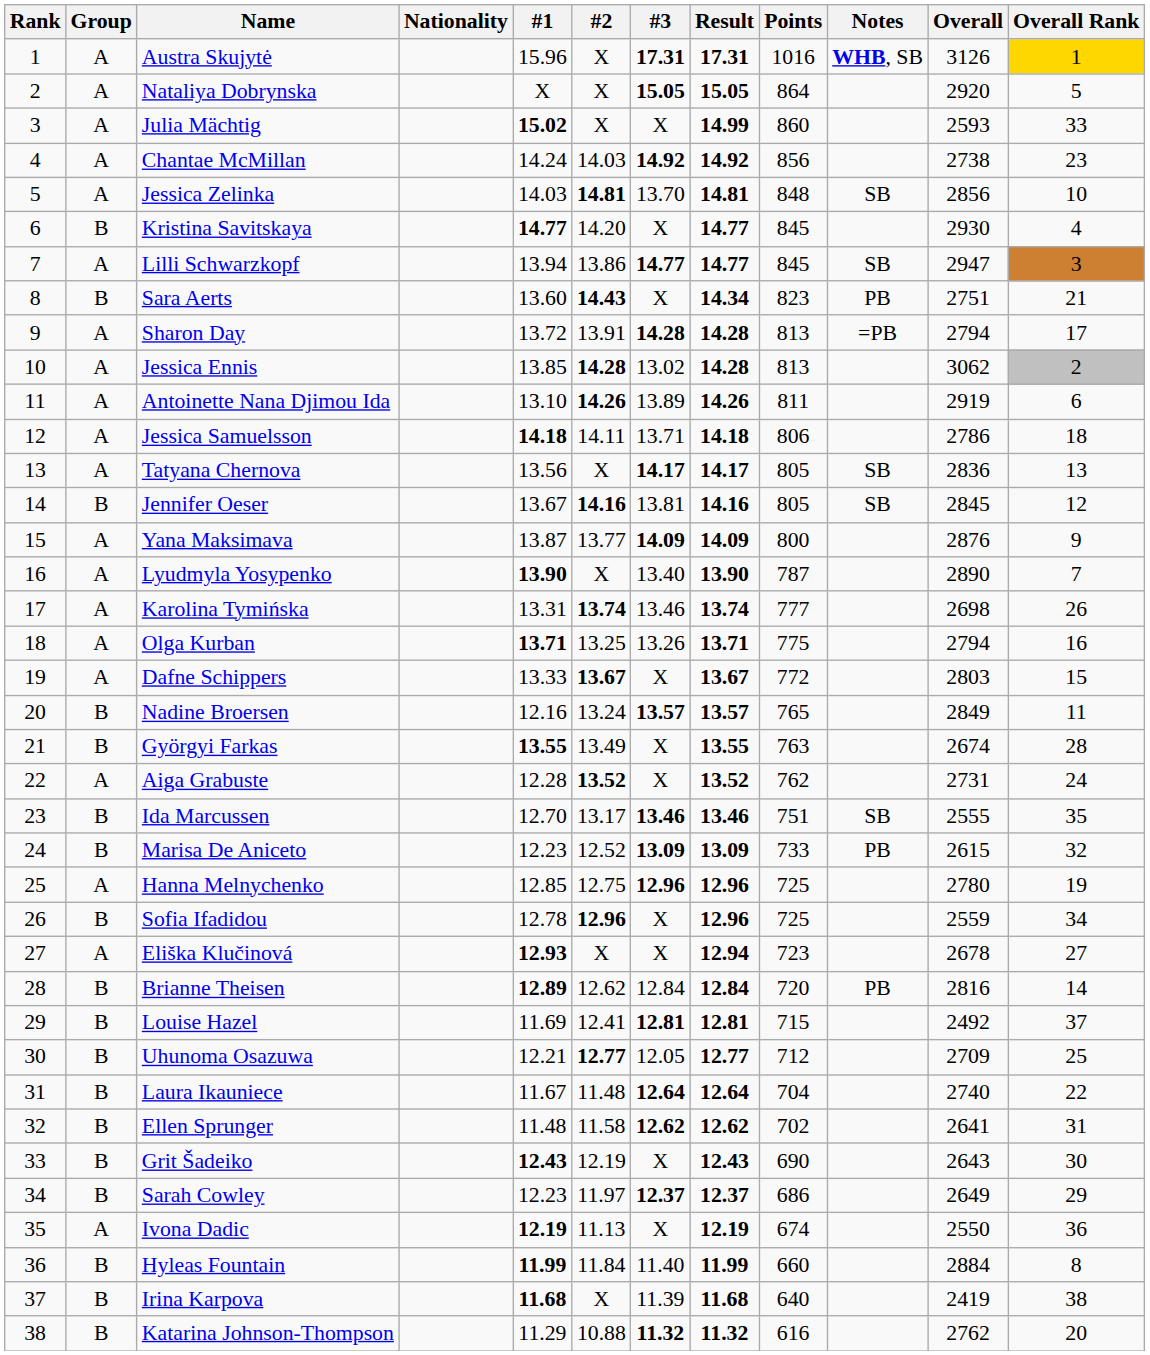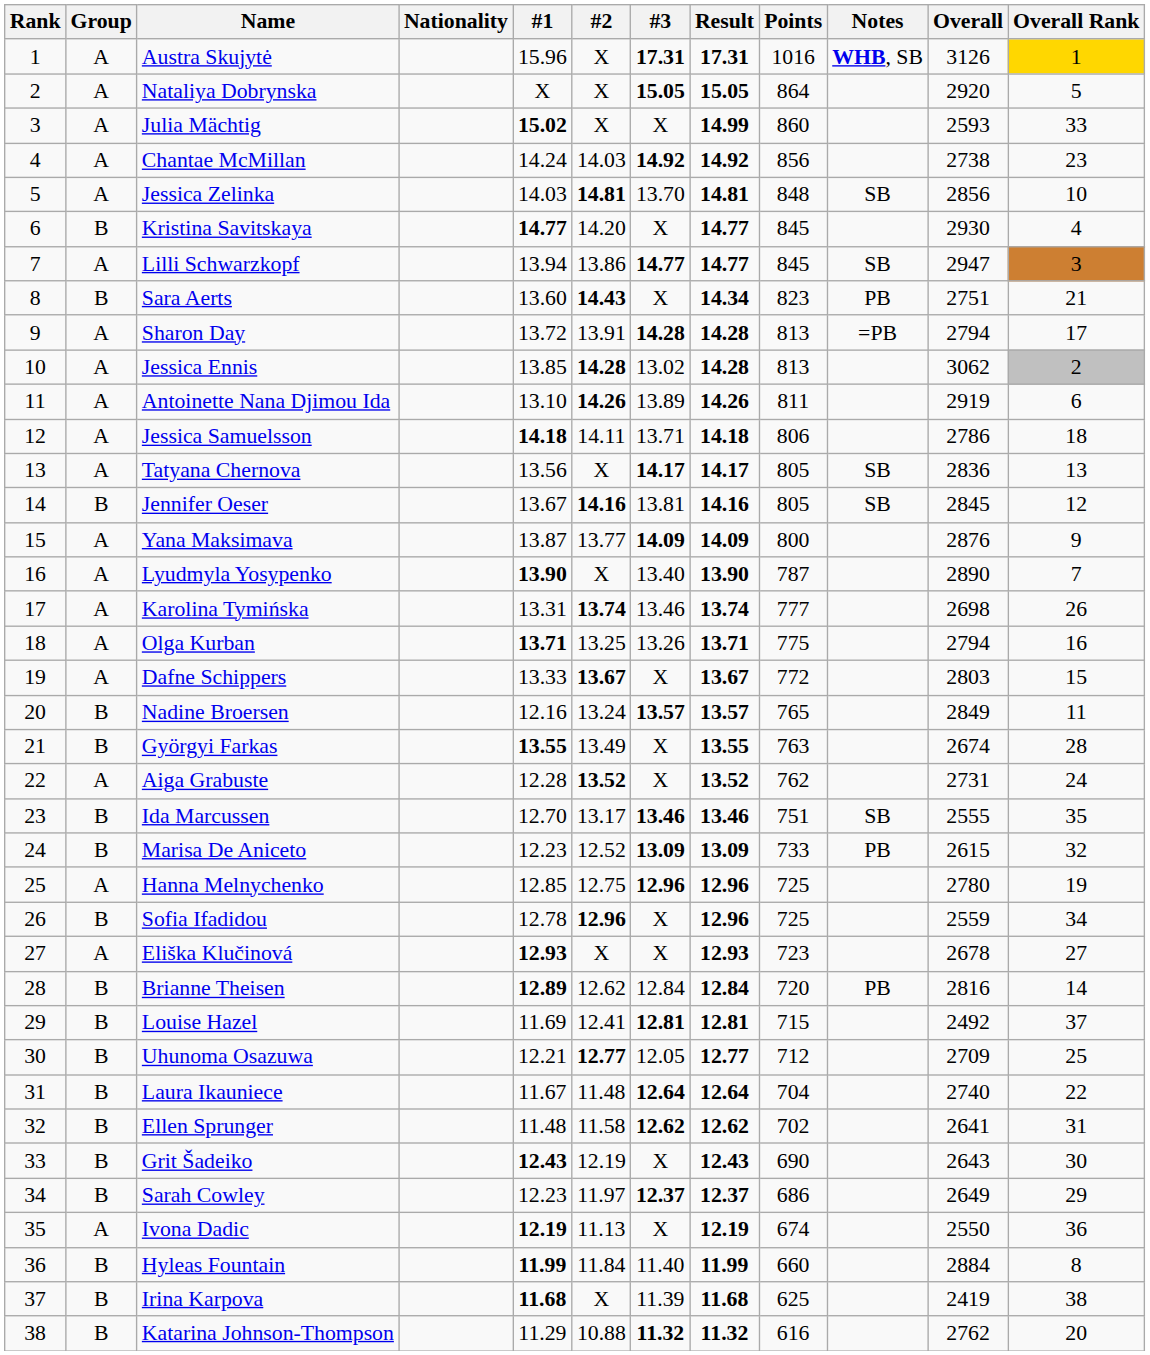 <table class="wikitable sortable" style="text-align:center">
 <tr>
 <th>Rank</th>
 <th>Group</th>
 <th>Name</th>
 <th>Nationality</th>
 <th>#1</th>
 <th>#2</th>
 <th>#3</th>
 <th>Result</th>
 <th>Points</th>
 <th>Notes</th>
 <th>Overall</th>
 <th>Overall Rank</th>
 </tr>
 <tr>
 <td>1</td>
 <td>A</td>
 <td align=left><a href='#'>Austra Skujytė</a></td>
 <td align=left></td>
 <td>15.96</td>
 <td>X</td>
 <td><strong>17.31</strong></td>
 <td><strong>17.31</strong></td>
 <td>1016</td>
 <td><a href='#'><strong>WHB</strong></a>, SB</td>
 <td>3126</td>
 <td style="background-color:#ffd700">1</td>
 </tr>
 <tr>
 <td>2</td>
 <td>A</td>
 <td align=left><a href='#'>Nataliya Dobrynska</a></td>
 <td align=left></td>
 <td>X</td>
 <td>X</td>
 <td><strong>15.05</strong></td>
 <td><strong>15.05</strong></td>
 <td>864</td>
 <td></td>
 <td>2920</td>
 <td>5</td>
 </tr>
 <tr>
 <td>3</td>
 <td>A</td>
 <td align=left><a href='#'>Julia Mächtig</a></td>
 <td align=left></td>
 <td><strong>15.02</strong></td>
 <td>X</td>
 <td>X</td>
 <td><strong>14.99</strong></td>
 <td>860</td>
 <td></td>
 <td>2593</td>
 <td>33</td>
 </tr>
 <tr>
 <td>4</td>
 <td>A</td>
 <td align=left><a href='#'>Chantae McMillan</a></td>
 <td align=left></td>
 <td>14.24</td>
 <td>14.03</td>
 <td><strong>14.92</strong></td>
 <td><strong>14.92</strong></td>
 <td>856</td>
 <td></td>
 <td>2738</td>
 <td>23</td>
 </tr>
 <tr>
 <td>5</td>
 <td>A</td>
 <td align=left><a href='#'>Jessica Zelinka</a></td>
 <td align=left></td>
 <td>14.03</td>
 <td><strong>14.81</strong></td>
 <td>13.70</td>
 <td><strong>14.81</strong></td>
 <td>848</td>
 <td>SB</td>
 <td>2856</td>
 <td>10</td>
 </tr>
 <tr>
 <td>6</td>
 <td>B</td>
 <td align=left><a href='#'>Kristina Savitskaya</a></td>
 <td align=left></td>
 <td><strong>14.77</strong></td>
 <td>14.20</td>
 <td>X</td>
 <td><strong>14.77</strong></td>
 <td>845</td>
 <td></td>
 <td>2930</td>
 <td>4</td>
 </tr>
 <tr>
 <td>7</td>
 <td>A</td>
 <td align=left><a href='#'>Lilli Schwarzkopf</a></td>
 <td align=left></td>
 <td>13.94</td>
 <td>13.86</td>
 <td><strong>14.77</strong></td>
 <td><strong>14.77</strong></td>
 <td>845</td>
 <td>SB</td>
 <td>2947</td>
 <td style="background-color:#cd7f32">3</td>
 </tr>
 <tr>
 <td>8</td>
 <td>B</td>
 <td align=left><a href='#'>Sara Aerts</a></td>
 <td align=left></td>
 <td>13.60</td>
 <td><strong>14.43</strong></td>
 <td>X</td>
 <td><strong>14.34</strong></td>
 <td>823</td>
 <td>PB</td>
 <td>2751</td>
 <td>21</td>
 </tr>
 <tr>
 <td>9</td>
 <td>A</td>
 <td align=left><a href='#'>Sharon Day</a></td>
 <td align=left></td>
 <td>13.72</td>
 <td>13.91</td>
 <td><strong>14.28</strong></td>
 <td><strong>14.28</strong></td>
 <td>813</td>
 <td>=PB</td>
 <td>2794</td>
 <td>17</td>
 </tr>
 <tr>
 <td>10</td>
 <td>A</td>
 <td align=left><a href='#'>Jessica Ennis</a></td>
 <td align=left></td>
 <td>13.85</td>
 <td><strong>14.28</strong></td>
 <td>13.02</td>
 <td><strong>14.28</strong></td>
 <td>813</td>
 <td></td>
 <td>3062</td>
 <td style="background-color:#c0c0c0">2</td>
 </tr>
 <tr>
 <td>11</td>
 <td>A</td>
 <td align=left><a href='#'>Antoinette Nana Djimou Ida</a></td>
 <td align=left></td>
 <td>13.10</td>
 <td><strong>14.26</strong></td>
 <td>13.89</td>
 <td><strong>14.26</strong></td>
 <td>811</td>
 <td></td>
 <td>2919</td>
 <td>6</td>
 </tr>
 <tr>
 <td>12</td>
 <td>A</td>
 <td align=left><a href='#'>Jessica Samuelsson</a></td>
 <td align=left></td>
 <td><strong>14.18</strong></td>
 <td>14.11</td>
 <td>13.71</td>
 <td><strong>14.18</strong></td>
 <td>806</td>
 <td></td>
 <td>2786</td>
 <td>18</td>
 </tr>
 <tr>
 <td>13</td>
 <td>A</td>
 <td align=left><a href='#'>Tatyana Chernova</a></td>
 <td align=left></td>
 <td>13.56</td>
 <td>X</td>
 <td><strong>14.17</strong></td>
 <td><strong>14.17</strong></td>
 <td>805</td>
 <td>SB</td>
 <td>2836</td>
 <td>13</td>
 </tr>
 <tr>
 <td>14</td>
 <td>B</td>
 <td align=left><a href='#'>Jennifer Oeser</a></td>
 <td align=left></td>
 <td>13.67</td>
 <td><strong>14.16</strong></td>
 <td>13.81</td>
 <td><strong>14.16</strong></td>
 <td>805</td>
 <td>SB</td>
 <td>2845</td>
 <td>12</td>
 </tr>
 <tr>
 <td>15</td>
 <td>A</td>
 <td align=left><a href='#'>Yana Maksimava</a></td>
 <td align=left></td>
 <td>13.87</td>
 <td>13.77</td>
 <td><strong>14.09</strong></td>
 <td><strong>14.09</strong></td>
 <td>800</td>
 <td></td>
 <td>2876</td>
 <td>9</td>
 </tr>
 <tr>
 <td>16</td>
 <td>A</td>
 <td align=left><a href='#'>Lyudmyla Yosypenko</a></td>
 <td align=left></td>
 <td><strong>13.90</strong></td>
 <td>X</td>
 <td>13.40</td>
 <td><strong>13.90</strong></td>
 <td>787</td>
 <td></td>
 <td>2890</td>
 <td>7</td>
 </tr>
 <tr>
 <td>17</td>
 <td>A</td>
 <td align=left><a href='#'>Karolina Tymińska</a></td>
 <td align=left></td>
 <td>13.31</td>
 <td><strong>13.74</strong></td>
 <td>13.46</td>
 <td><strong>13.74</strong></td>
 <td>777</td>
 <td></td>
 <td>2698</td>
 <td>26</td>
 </tr>
 <tr>
 <td>18</td>
 <td>A</td>
 <td align=left><a href='#'>Olga Kurban</a></td>
 <td align=left></td>
 <td><strong>13.71</strong></td>
 <td>13.25</td>
 <td>13.26</td>
 <td><strong>13.71</strong></td>
 <td>775</td>
 <td></td>
 <td>2794</td>
 <td>16</td>
 </tr>
 <tr>
 <td>19</td>
 <td>A</td>
 <td align=left><a href='#'>Dafne Schippers</a></td>
 <td align=left></td>
 <td>13.33</td>
 <td><strong>13.67</strong></td>
 <td>X</td>
 <td><strong>13.67</strong></td>
 <td>772</td>
 <td></td>
 <td>2803</td>
 <td>15</td>
 </tr>
 <tr>
 <td>20</td>
 <td>B</td>
 <td align=left><a href='#'>Nadine Broersen</a></td>
 <td align=left></td>
 <td>12.16</td>
 <td>13.24</td>
 <td><strong>13.57</strong></td>
 <td><strong>13.57</strong></td>
 <td>765</td>
 <td></td>
 <td>2849</td>
 <td>11</td>
 </tr>
 <tr>
 <td>21</td>
 <td>B</td>
 <td align=left><a href='#'>Györgyi Farkas</a></td>
 <td align=left></td>
 <td><strong>13.55</strong></td>
 <td>13.49</td>
 <td>X</td>
 <td><strong>13.55</strong></td>
 <td>763</td>
 <td></td>
 <td>2674</td>
 <td>28</td>
 </tr>
 <tr>
 <td>22</td>
 <td>A</td>
 <td align=left><a href='#'>Aiga Grabuste</a></td>
 <td align=left></td>
 <td>12.28</td>
 <td><strong>13.52</strong></td>
 <td>X</td>
 <td><strong>13.52</strong></td>
 <td>762</td>
 <td></td>
 <td>2731</td>
 <td>24</td>
 </tr>
 <tr>
 <td>23</td>
 <td>B</td>
 <td align=left><a href='#'>Ida Marcussen</a></td>
 <td align=left></td>
 <td>12.70</td>
 <td>13.17</td>
 <td><strong>13.46</strong></td>
 <td><strong>13.46</strong></td>
 <td>751</td>
 <td>SB</td>
 <td>2555</td>
 <td>35</td>
 </tr>
 <tr>
 <td>24</td>
 <td>B</td>
 <td align=left><a href='#'>Marisa De Aniceto</a></td>
 <td align=left></td>
 <td>12.23</td>
 <td>12.52</td>
 <td><strong>13.09</strong></td>
 <td><strong>13.09</strong></td>
 <td>733</td>
 <td>PB</td>
 <td>2615</td>
 <td>32</td>
 </tr>
 <tr>
 <td>25</td>
 <td>A</td>
 <td align=left><a href='#'>Hanna Melnychenko</a></td>
 <td align=left></td>
 <td>12.85</td>
 <td>12.75</td>
 <td><strong>12.96</strong></td>
 <td><strong>12.96</strong></td>
 <td>725</td>
 <td></td>
 <td>2780</td>
 <td>19</td>
 </tr>
 <tr>
 <td>26</td>
 <td>B</td>
 <td align=left><a href='#'>Sofia Ifadidou</a></td>
 <td align=left></td>
 <td>12.78</td>
 <td><strong>12.96</strong></td>
 <td>X</td>
 <td><strong>12.96</strong></td>
 <td>725</td>
 <td></td>
 <td>2559</td>
 <td>34</td>
 </tr>
 <tr>
 <td>27</td>
 <td>A</td>
 <td align=left><a href='#'>Eliška Klučinová</a></td>
 <td align=left></td>
 <td><strong>12.93</strong></td>
 <td>X</td>
 <td>X</td>
-<td><strong>12.94</strong></td>
+<td><strong>12.93</strong></td>
 <td>723</td>
 <td></td>
 <td>2678</td>
 <td>27</td>
 </tr>
 <tr>
 <td>28</td>
 <td>B</td>
 <td align=left><a href='#'>Brianne Theisen</a></td>
 <td align=left></td>
 <td><strong>12.89</strong></td>
 <td>12.62</td>
 <td>12.84</td>
 <td><strong>12.84</strong></td>
 <td>720</td>
 <td>PB</td>
 <td>2816</td>
 <td>14</td>
 </tr>
 <tr>
 <td>29</td>
 <td>B</td>
 <td align=left><a href='#'>Louise Hazel</a></td>
 <td align=left></td>
 <td>11.69</td>
 <td>12.41</td>
 <td><strong>12.81</strong></td>
 <td><strong>12.81</strong></td>
 <td>715</td>
 <td></td>
 <td>2492</td>
 <td>37</td>
 </tr>
 <tr>
 <td>30</td>
 <td>B</td>
 <td align=left><a href='#'>Uhunoma Osazuwa</a></td>
 <td align=left></td>
 <td>12.21</td>
 <td><strong>12.77</strong></td>
 <td>12.05</td>
 <td><strong>12.77</strong></td>
 <td>712</td>
 <td></td>
 <td>2709</td>
 <td>25</td>
 </tr>
 <tr>
 <td>31</td>
 <td>B</td>
 <td align=left><a href='#'>Laura Ikauniece</a></td>
 <td align=left></td>
 <td>11.67</td>
 <td>11.48</td>
 <td><strong>12.64</strong></td>
 <td><strong>12.64</strong></td>
 <td>704</td>
 <td></td>
 <td>2740</td>
 <td>22</td>
 </tr>
 <tr>
 <td>32</td>
 <td>B</td>
 <td align=left><a href='#'>Ellen Sprunger</a></td>
 <td align=left></td>
 <td>11.48</td>
 <td>11.58</td>
 <td><strong>12.62</strong></td>
 <td><strong>12.62</strong></td>
 <td>702</td>
 <td></td>
 <td>2641</td>
 <td>31</td>
 </tr>
 <tr>
 <td>33</td>
 <td>B</td>
 <td align=left><a href='#'>Grit Šadeiko</a></td>
 <td align=left></td>
 <td><strong>12.43</strong></td>
 <td>12.19</td>
 <td>X</td>
 <td><strong>12.43</strong></td>
 <td>690</td>
 <td></td>
 <td>2643</td>
 <td>30</td>
 </tr>
 <tr>
 <td>34</td>
 <td>B</td>
 <td align=left><a href='#'>Sarah Cowley</a></td>
 <td align=left></td>
 <td>12.23</td>
 <td>11.97</td>
 <td><strong>12.37</strong></td>
 <td><strong>12.37</strong></td>
 <td>686</td>
 <td></td>
 <td>2649</td>
 <td>29</td>
 </tr>
 <tr>
 <td>35</td>
 <td>A</td>
 <td align=left><a href='#'>Ivona Dadic</a></td>
 <td align=left></td>
 <td><strong>12.19</strong></td>
 <td>11.13</td>
 <td>X</td>
 <td><strong>12.19</strong></td>
 <td>674</td>
 <td></td>
 <td>2550</td>
 <td>36</td>
 </tr>
 <tr>
 <td>36</td>
 <td>B</td>
 <td align=left><a href='#'>Hyleas Fountain</a></td>
 <td align=left></td>
 <td><strong>11.99</strong></td>
 <td>11.84</td>
 <td>11.40</td>
 <td><strong>11.99</strong></td>
 <td>660</td>
 <td></td>
 <td>2884</td>
 <td>8</td>
 </tr>
 <tr>
 <td>37</td>
 <td>B</td>
 <td align=left><a href='#'>Irina Karpova</a></td>
 <td align=left></td>
 <td><strong>11.68</strong></td>
 <td>X</td>
 <td>11.39</td>
 <td><strong>11.68</strong></td>
-<td>640</td>
+<td>625</td>
 <td></td>
 <td>2419</td>
 <td>38</td>
 </tr>
 <tr>
 <td>38</td>
 <td>B</td>
 <td align=left><a href='#'>Katarina Johnson-Thompson</a></td>
 <td align=left></td>
 <td>11.29</td>
 <td>10.88</td>
 <td><strong>11.32</strong></td>
 <td><strong>11.32</strong></td>
 <td>616</td>
 <td></td>
 <td>2762</td>
 <td>20</td>
 </tr>
 </table>
